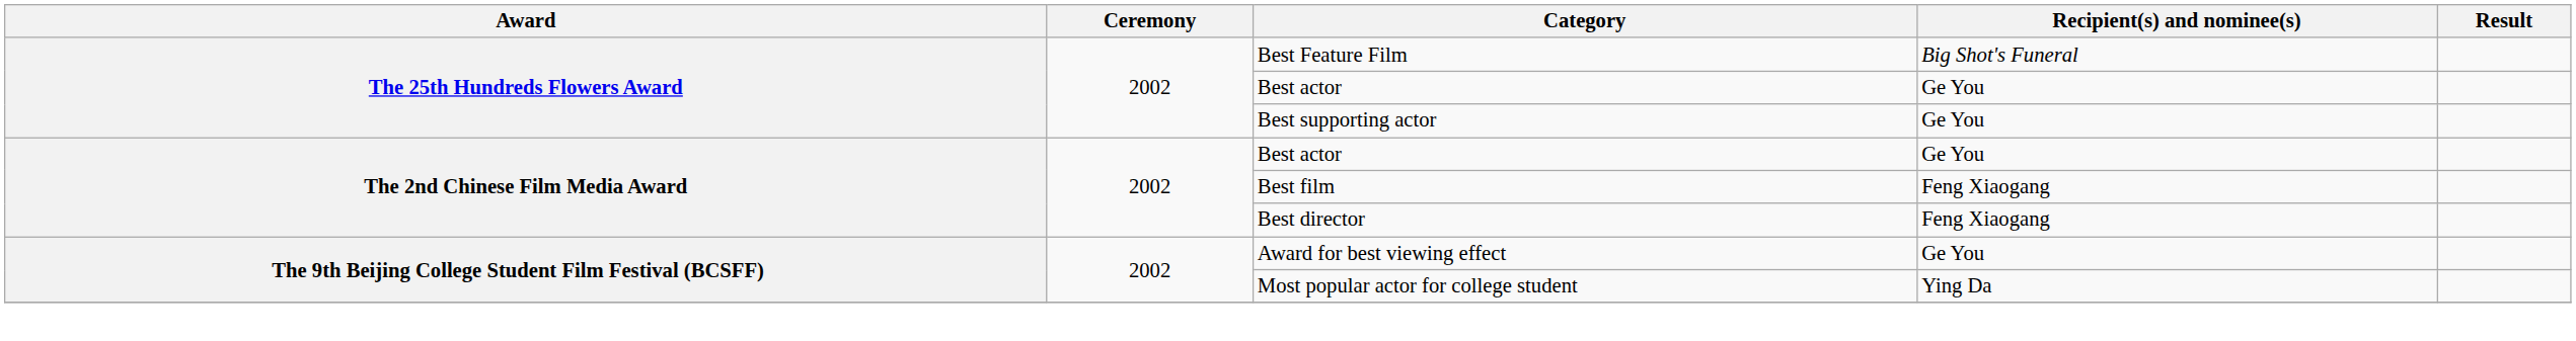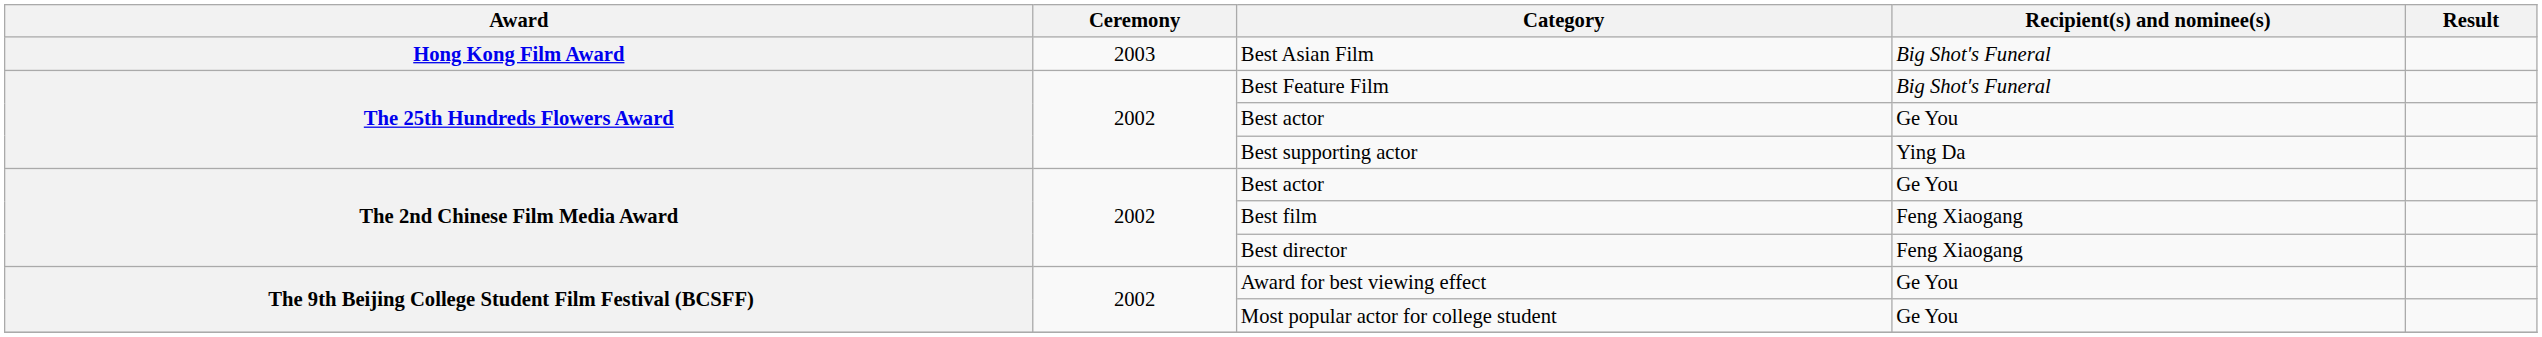 <table class="wikitable plainrowheaders sortable" style="width: 99%;">
 <tr>
 <th scope="col">Award</th>
 <th scope="col">Ceremony</th>
 <th scope="col">Category</th>
 <th scope="col">Recipient(s) and nominee(s)</th>
 <th scope="col">Result</th>
+</tr>
+<tr>
+<th scope="row" rowspan="1" style="text-align:center;"><a href='#'>Hong Kong Film Award</a></th>
+<td rowspan="1" style="text-align:center;">2003</td>
+<td>Best Asian Film</td>
+<td><em>Big Shot's Funeral</em></td>
+<td></td>
 </tr>
 <tr>
 <th scope="row" rowspan="3" style="text-align:center;"><a href='#'>The 25th Hundreds Flowers Award</a></th>
 <td rowspan="3" style="text-align:center;">2002</td>
 <td>Best Feature Film</td>
 <td><em>Big Shot's Funeral</em></td>
 <td></td>
 </tr>
 <tr>
 <td>Best actor</td>
 <td>Ge You</td>
 <td></td>
 </tr>
 <tr>
 <td>Best supporting actor</td>
-<td>Ge You</td>
+<td>Ying Da</td>
 <td></td>
 </tr>
 <tr>
 <th scope="row" rowspan="3" style="text-align:center;">The 2nd Chinese Film Media Award</th>
 <td rowspan="3" style="text-align:center;">2002</td>
 <td>Best actor</td>
 <td>Ge You</td>
 <td></td>
 </tr>
 <tr>
 <td>Best film</td>
 <td>Feng Xiaogang</td>
 <td></td>
 </tr>
 <tr>
 <td>Best director</td>
 <td>Feng Xiaogang</td>
 <td></td>
 </tr>
 <tr>
 <th scope="row" rowspan="2" style="text-align:center;">The 9th Beijing College Student Film Festival (BCSFF)   </th>
 <td rowspan="2" style="text-align:center;">2002</td>
 <td>Award for best viewing effect</td>
 <td>Ge You</td>
 <td></td>
 </tr>
 <tr>
 <td>Most popular actor for college student</td>
-<td>Ying Da</td>
+<td>Ge You</td>
 <td></td>
 </tr>
 <tr>
 </tr>
 </table>
